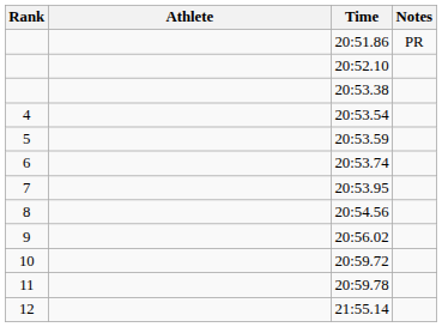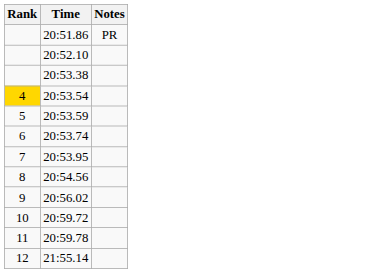 <table class="wikitable" style="text-align:center">
 <tr>
 <th>Rank</th>
-<th Style="width:18em">Athlete</th>
 <th>Time</th>
 <th>Notes</th>
 </tr>
 <tr>
 <td></td>
-<td style="text-align:left"></td>
 <td>20:51.86</td>
 <td>PR</td>
 </tr>
 <tr>
 <td></td>
-<td style="text-align:left"></td>
 <td>20:52.10</td>
 <td></td>
 </tr>
 <tr>
 <td></td>
-<td style="text-align:left"></td>
 <td>20:53.38</td>
 <td></td>
 </tr>
 <tr>
-<td>4</td>
-<td style="text-align:left"></td>
+<td style="background: gold;">4</td>
 <td>20:53.54</td>
 <td></td>
 </tr>
 <tr>
 <td>5</td>
-<td style="text-align:left"></td>
 <td>20:53.59</td>
 <td></td>
 </tr>
 <tr>
 <td>6</td>
-<td style="text-align:left"></td>
 <td>20:53.74</td>
 <td></td>
 </tr>
 <tr>
 <td>7</td>
-<td style="text-align:left"></td>
 <td>20:53.95</td>
 <td></td>
 </tr>
 <tr>
 <td>8</td>
-<td style="text-align:left"></td>
 <td>20:54.56</td>
 <td></td>
 </tr>
 <tr>
 <td>9</td>
-<td style="text-align:left"></td>
 <td>20:56.02</td>
 <td></td>
 </tr>
 <tr>
 <td>10</td>
-<td style="text-align:left"></td>
 <td>20:59.72</td>
 <td></td>
 </tr>
 <tr>
 <td>11</td>
-<td style="text-align:left"></td>
 <td>20:59.78</td>
 <td></td>
 </tr>
 <tr>
 <td>12</td>
-<td style="text-align:left"></td>
 <td>21:55.14</td>
 <td></td>
 </tr>
 </table>
